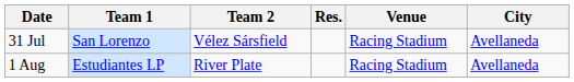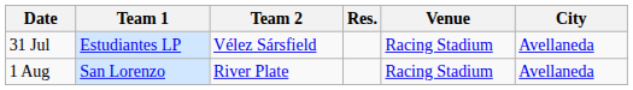 <table class=wikitable>
 <tr>
 <th width=60px>Date</th>
 <th width=120px>Team 1</th>
 <th width=120px>Team 2</th>
 <th>Res.</th>
 <th width=120px>Venue</th>
 <th width=100px>City</th>
 </tr>
 <tr>
 <td>31 Jul</td>
-<td bgcolor= #d0e7ff><a href='#'>San Lorenzo</a></td>
+<td bgcolor= #d0e7ff><a href='#'>Estudiantes LP</a></td>
 <td><a href='#'>Vélez Sársfield</a></td>
 <td></td>
 <td><a href='#'>Racing Stadium</a></td>
 <td><a href='#'>Avellaneda</a></td>
 </tr>
 <tr>
 <td>1 Aug</td>
-<td bgcolor= #d0e7ff><a href='#'>Estudiantes LP</a></td>
+<td bgcolor= #d0e7ff><a href='#'>San Lorenzo</a></td>
 <td><a href='#'>River Plate</a></td>
 <td></td>
 <td><a href='#'>Racing Stadium</a></td>
 <td><a href='#'>Avellaneda</a></td>
 </tr>
 </table>
